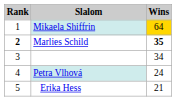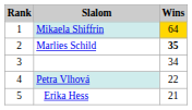 <table class="wikitable plainrowheaders" style="background:#fff; font-size:86%; line-height:16px; border:grey solid 1px; border-collapse:collapse">
 <tr>
 <th style="background-color: #ccc;" width="30">Rank</th>
 <th style="background-color: #ccc;" width="160">Slalom</th>
 <th style="background:#ccc; width:15%">Wins</th>
 </tr>
 <tr>
 <td align=center>1</td>
 <td style="background:#CFECEC"> <a href='#'>Mikaela Shiffrin</a></td>
 <td style="background-color: gold" align=center>64</td>
 </tr>
 <tr>
-<td align=center><strong>2</strong></td>
+<td align=center>2</td>
 <td> <a href='#'>Marlies Schild</a></td>
 <td align=center><strong>35</strong></td>
 </tr>
 <tr>
 <td align=center>3</td>
 <td></td>
 <td align=center>34</td>
 </tr>
 <tr>
 <td align=center>4</td>
 <td style="background:#CFECEC"> <a href='#'>Petra Vlhová</a></td>
-<td align=center>24</td>
+<td align=center>22</td>
 </tr>
 <tr>
 <td align=center>5</td>
 <td>   <a href='#'>Erika Hess</a></td>
 <td align=center>21</td>
 </tr>
 </table>
